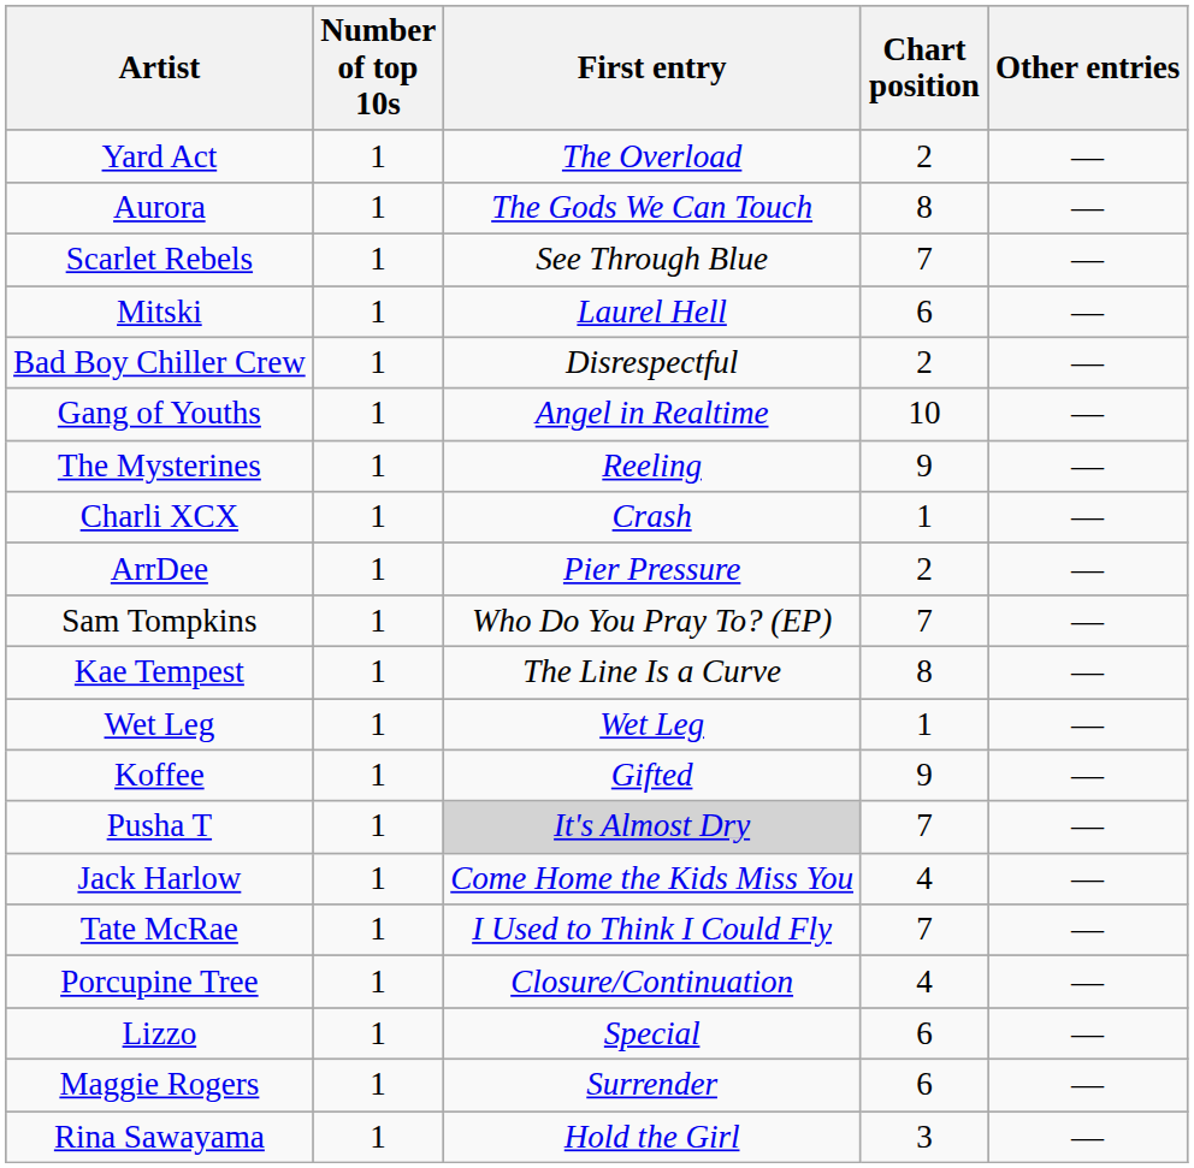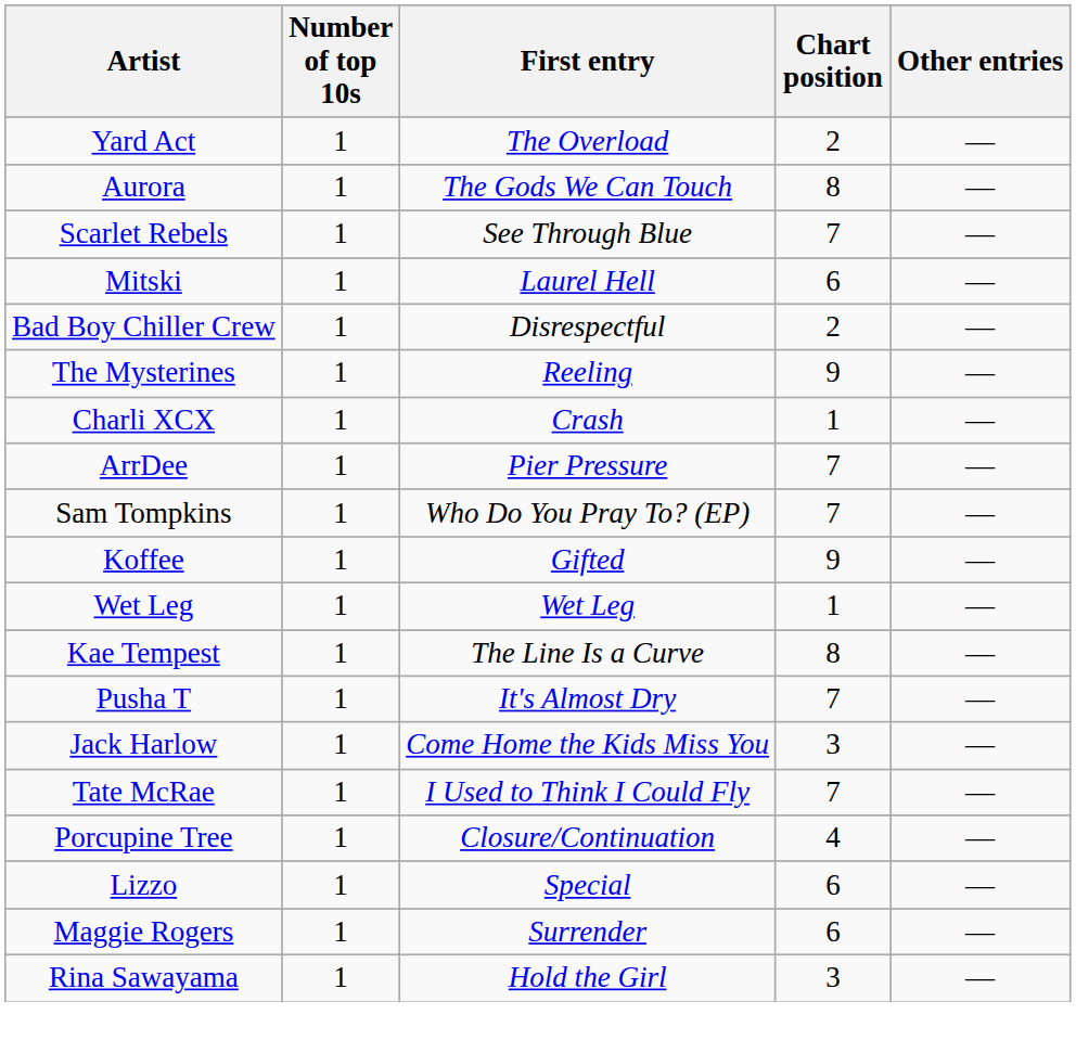 <table class="wikitable sortable mw-collapsible mw-collapsed" style="text-align: center;">
 <tr>
 <th scope="col">Artist</th>
 <th scope="col" style="width:55px;" data-sort-type="number">Number of top 10s</th>
 <th scope="col">First entry</th>
 <th scope="col" style="width:55px;" data-sort-type="number">Chart position</th>
 <th scope="col">Other entries</th>
 </tr>
 <tr>
 <td><a href='#'>Yard Act</a></td>
 <td>1</td>
 <td><em><a href='#'>The Overload</a></em></td>
 <td>2</td>
 <td>—</td>
 </tr>
 <tr>
 <td><a href='#'>Aurora</a></td>
 <td>1</td>
 <td><em><a href='#'>The Gods We Can Touch</a></em></td>
 <td>8</td>
 <td>—</td>
 </tr>
 <tr>
 <td><a href='#'>Scarlet Rebels</a></td>
 <td>1</td>
 <td><em>See Through Blue</em></td>
 <td>7</td>
 <td>—</td>
 </tr>
 <tr>
 <td><a href='#'>Mitski</a></td>
 <td>1</td>
 <td><em><a href='#'>Laurel Hell</a></em></td>
 <td>6</td>
 <td>—</td>
 </tr>
 <tr>
 <td><a href='#'>Bad Boy Chiller Crew</a></td>
 <td>1</td>
 <td><em>Disrespectful</em></td>
 <td>2</td>
 <td>—</td>
 </tr>
 <tr>
-<td><a href='#'>Gang of Youths</a></td>
-<td>1</td>
-<td><em><a href='#'>Angel in Realtime</a></em></td>
-<td>10</td>
-<td>—</td>
-</tr>
-<tr>
 <td><a href='#'>The Mysterines</a></td>
 <td>1</td>
 <td><em><a href='#'>Reeling</a></em></td>
 <td>9</td>
 <td>—</td>
 </tr>
 <tr>
 <td><a href='#'>Charli XCX</a></td>
 <td>1</td>
 <td><em><a href='#'>Crash</a></em></td>
 <td>1</td>
 <td>—</td>
 </tr>
 <tr>
 <td><a href='#'>ArrDee</a></td>
 <td>1</td>
 <td><em><a href='#'>Pier Pressure</a></em></td>
-<td>2</td>
+<td>7</td>
 <td>—</td>
 </tr>
 <tr>
 <td>Sam Tompkins</td>
 <td>1</td>
 <td><em>Who Do You Pray To? (EP)</em></td>
 <td>7</td>
 <td>—</td>
 </tr>
 <tr>
-<td><a href='#'>Kae Tempest</a></td>
+<td><a href='#'>Koffee</a></td>
 <td>1</td>
-<td><em>The Line Is a Curve</em></td>
-<td>8</td>
+<td><em><a href='#'>Gifted</a></em></td>
+<td>9</td>
 <td>—</td>
 </tr>
 <tr>
 <td><a href='#'>Wet Leg</a></td>
 <td>1</td>
 <td><em><a href='#'>Wet Leg</a></em></td>
 <td>1</td>
 <td>—</td>
 </tr>
 <tr>
-<td><a href='#'>Koffee</a></td>
+<td><a href='#'>Kae Tempest</a></td>
 <td>1</td>
-<td><em><a href='#'>Gifted</a></em></td>
-<td>9</td>
+<td><em>The Line Is a Curve</em></td>
+<td>8</td>
 <td>—</td>
 </tr>
 <tr>
 <td><a href='#'>Pusha T</a></td>
 <td>1</td>
-<td style="background: lightgrey;"><em><a href='#'>It's Almost Dry</a></em></td>
+<td><em><a href='#'>It's Almost Dry</a></em></td>
 <td>7</td>
 <td>—</td>
 </tr>
 <tr>
 <td><a href='#'>Jack Harlow</a></td>
 <td>1</td>
 <td><em><a href='#'>Come Home the Kids Miss You</a></em></td>
-<td>4</td>
+<td>3</td>
 <td>—</td>
 </tr>
 <tr>
 <td><a href='#'>Tate McRae</a></td>
 <td>1</td>
 <td><em><a href='#'>I Used to Think I Could Fly</a></em></td>
 <td>7</td>
 <td>—</td>
 </tr>
 <tr>
 <td><a href='#'>Porcupine Tree</a></td>
 <td>1</td>
 <td><em><a href='#'>Closure/Continuation</a></em></td>
 <td>4</td>
 <td>—</td>
 </tr>
 <tr>
 <td><a href='#'>Lizzo</a></td>
 <td>1</td>
 <td><em><a href='#'>Special</a></em></td>
 <td>6</td>
 <td>—</td>
 </tr>
 <tr>
 <td><a href='#'>Maggie Rogers</a></td>
 <td>1</td>
 <td><em><a href='#'>Surrender</a></em></td>
 <td>6</td>
 <td>—</td>
 </tr>
 <tr>
 <td><a href='#'>Rina Sawayama</a></td>
 <td>1</td>
 <td><em><a href='#'>Hold the Girl</a></em></td>
 <td>3</td>
 <td>—</td>
 </tr>
 </table>
